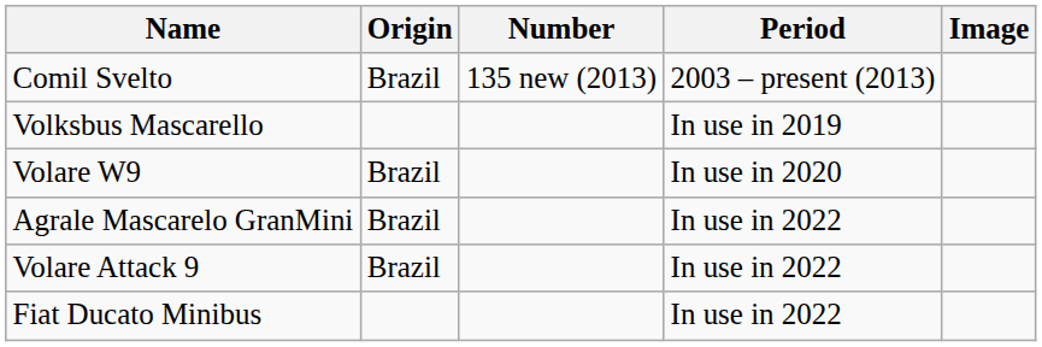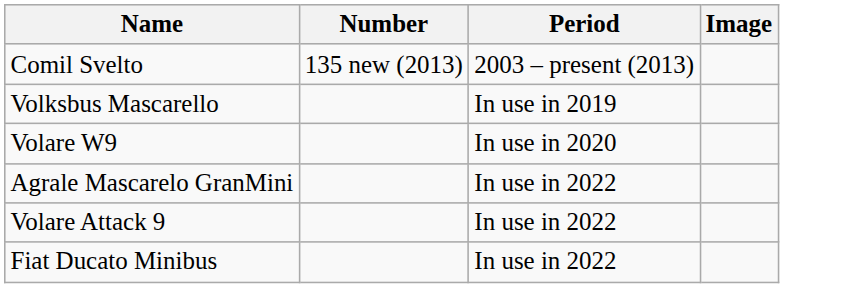 <table class="wikitable mw-collapsible mw-collapsed">
 <tr>
 <th>Name</th>
-<th>Origin</th>
 <th>Number</th>
 <th>Period</th>
 <th>Image</th>
 </tr>
 <tr>
 <td>Comil Svelto</td>
-<td>Brazil</td>
 <td>135 new (2013)</td>
 <td>2003 – present (2013)</td>
 <td></td>
 </tr>
 <tr>
 <td>Volksbus Mascarello</td>
 <td></td>
-<td></td>
 <td>In use in 2019</td>
 <td></td>
 </tr>
 <tr>
 <td>Volare W9</td>
-<td>Brazil</td>
 <td></td>
 <td>In use in 2020</td>
 <td></td>
 </tr>
 <tr>
 <td>Agrale Mascarelo GranMini</td>
-<td>Brazil</td>
 <td></td>
 <td>In use in 2022</td>
 <td></td>
 </tr>
 <tr>
 <td>Volare Attack 9</td>
-<td>Brazil</td>
 <td></td>
 <td>In use in 2022</td>
 <td></td>
 </tr>
 <tr>
 <td>Fiat Ducato Minibus</td>
 <td></td>
-<td></td>
 <td>In use in 2022</td>
 <td></td>
 </tr>
 </table>
